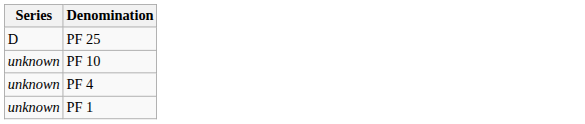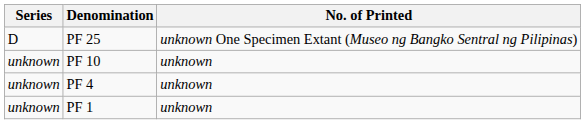 <table class="wikitable">
 <tr>
 <th rowspan="1">Series</th>
 <th rowspan="1">Denomination</th>
+<th rowspan="1">No. of Printed</th>
 </tr>
 <tr>
 <td>D</td>
 <td>PF 25</td>
+<td><em>unknown</em> One Specimen Extant (<em>Museo ng Bangko Sentral ng Pilipinas</em>)</td>
 </tr>
 <tr>
 <td><em>unknown</em></td>
 <td>PF 10</td>
+<td><em>unknown</em></td>
 </tr>
 <tr>
 <td><em>unknown</em></td>
 <td>PF 4</td>
+<td><em>unknown</em></td>
 </tr>
 <tr>
 <td><em>unknown</em></td>
 <td>PF 1</td>
+<td><em>unknown</em></td>
 </tr>
 </table>
